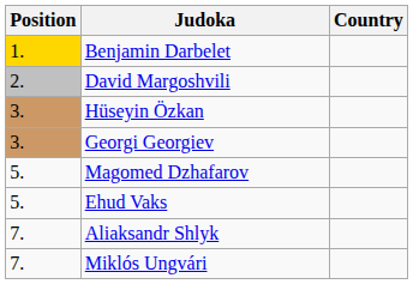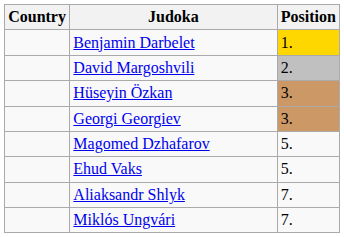 <table class=wikitable>
 <tr>
+<th width=10>Country</th>
+<th width=200>Judoka</th>
 <th width=10>Position</th>
-<th width=200>Judoka</th>
-<th width=10>Country</th>
 </tr>
 <tr>
+<td></td>
+<td><a href='#'>Benjamin Darbelet</a></td>
 <td bgcolor=gold>1.</td>
-<td><a href='#'>Benjamin Darbelet</a></td>
-<td></td>
 </tr>
 <tr>
+<td></td>
+<td><a href='#'>David Margoshvili</a></td>
 <td bgcolor="silver">2.</td>
-<td><a href='#'>David Margoshvili</a></td>
-<td></td>
 </tr>
 <tr>
+<td></td>
+<td><a href='#'>Hüseyin Özkan</a></td>
 <td bgcolor="CC9966">3.</td>
-<td><a href='#'>Hüseyin Özkan</a></td>
-<td></td>
 </tr>
 <tr>
+<td></td>
+<td><a href='#'>Georgi Georgiev</a></td>
 <td bgcolor="CC9966">3.</td>
-<td><a href='#'>Georgi Georgiev</a></td>
-<td></td>
 </tr>
 <tr>
+<td></td>
+<td><a href='#'>Magomed Dzhafarov</a></td>
 <td>5.</td>
-<td><a href='#'>Magomed Dzhafarov</a></td>
-<td></td>
 </tr>
 <tr>
+<td></td>
+<td><a href='#'>Ehud Vaks</a></td>
 <td>5.</td>
-<td><a href='#'>Ehud Vaks</a></td>
-<td></td>
 </tr>
 <tr>
+<td></td>
+<td><a href='#'>Aliaksandr Shlyk</a></td>
 <td>7.</td>
-<td><a href='#'>Aliaksandr Shlyk</a></td>
-<td></td>
 </tr>
 <tr>
+<td></td>
+<td><a href='#'>Miklós Ungvári</a></td>
 <td>7.</td>
-<td><a href='#'>Miklós Ungvári</a></td>
-<td></td>
 </tr>
 </table>
